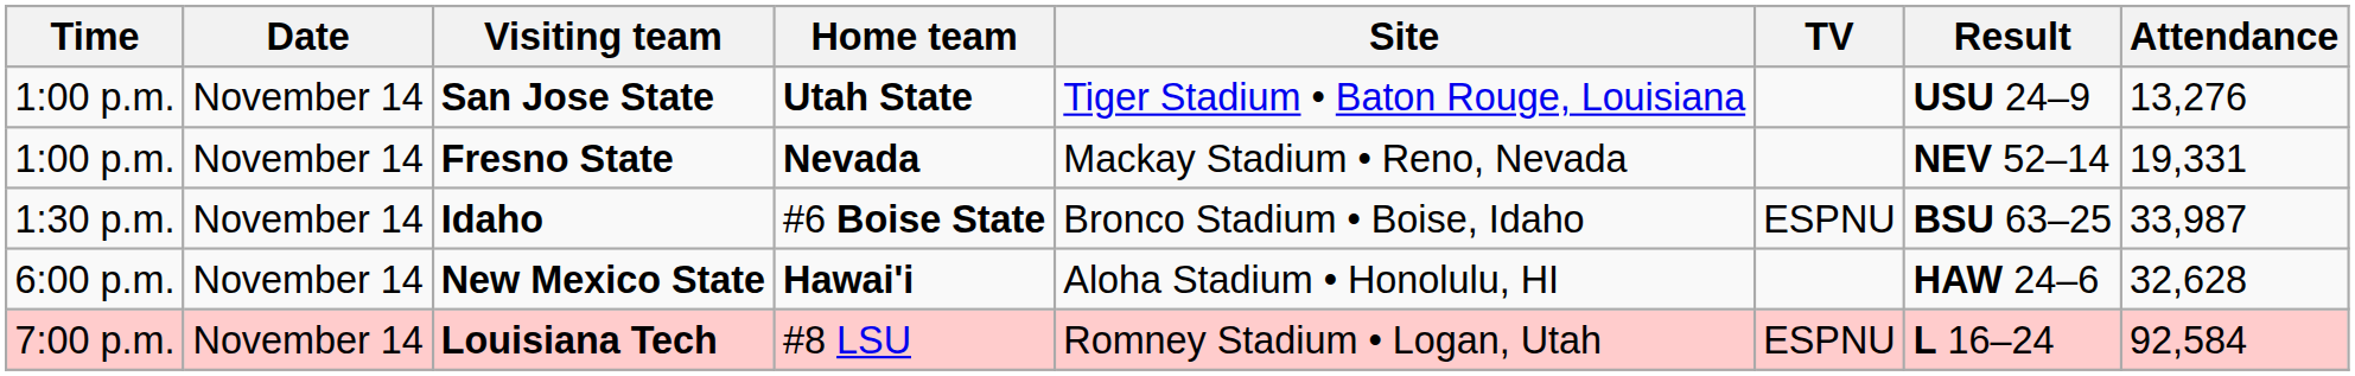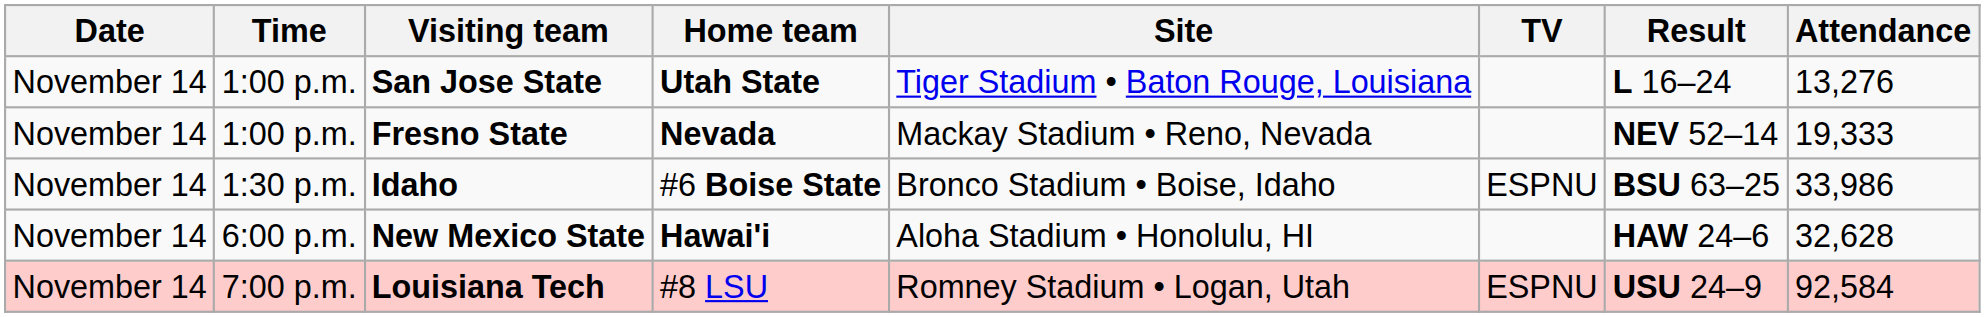 <table class="wikitable" style="font-size:95%;">
 <tr>
+<th>Date</th>
 <th>Time</th>
-<th>Date</th>
 <th>Visiting team</th>
 <th>Home team</th>
 <th>Site</th>
 <th>TV</th>
 <th>Result</th>
 <th>Attendance</th>
 </tr>
 <tr bgcolor=>
+<td>November 14</td>
 <td>1:00 p.m.</td>
-<td>November 14</td>
 <td><strong>San Jose State</strong></td>
 <td><strong>Utah State</strong></td>
 <td><a href='#'>Tiger Stadium</a> • <a href='#'>Baton Rouge, Louisiana</a></td>
 <td></td>
-<td><strong>USU</strong> 24–9</td>
+<td><strong>L</strong> 16–24</td>
 <td>13,276</td>
 </tr>
 <tr bgcolor=>
+<td>November 14</td>
 <td>1:00 p.m.</td>
-<td>November 14</td>
 <td><strong>Fresno State</strong></td>
 <td><strong>Nevada</strong></td>
 <td>Mackay Stadium • Reno, Nevada</td>
 <td></td>
 <td><strong>NEV</strong> 52–14</td>
-<td>19,331</td>
+<td>19,333</td>
 </tr>
 <tr bgcolor=>
+<td>November 14</td>
 <td>1:30 p.m.</td>
-<td>November 14</td>
 <td><strong>Idaho</strong></td>
 <td>#6 <strong>Boise State</strong></td>
 <td>Bronco Stadium • Boise, Idaho</td>
 <td>ESPNU</td>
 <td><strong>BSU</strong> 63–25</td>
-<td>33,987</td>
+<td>33,986</td>
 </tr>
 <tr bgcolor=>
+<td>November 14</td>
 <td>6:00 p.m.</td>
-<td>November 14</td>
 <td><strong>New Mexico State</strong></td>
 <td><strong>Hawai'i</strong></td>
 <td>Aloha Stadium  • Honolulu, HI</td>
 <td></td>
 <td><strong>HAW</strong> 24–6</td>
 <td>32,628</td>
 </tr>
 <tr bgcolor=ffcccc>
+<td>November 14</td>
 <td>7:00 p.m.</td>
-<td>November 14</td>
 <td><strong>Louisiana Tech</strong></td>
 <td>#8 <a href='#'>LSU</a></td>
 <td>Romney Stadium • Logan, Utah</td>
 <td>ESPNU</td>
-<td><strong>L</strong> 16–24</td>
+<td><strong>USU</strong> 24–9</td>
 <td>92,584</td>
 </tr>
 </table>
